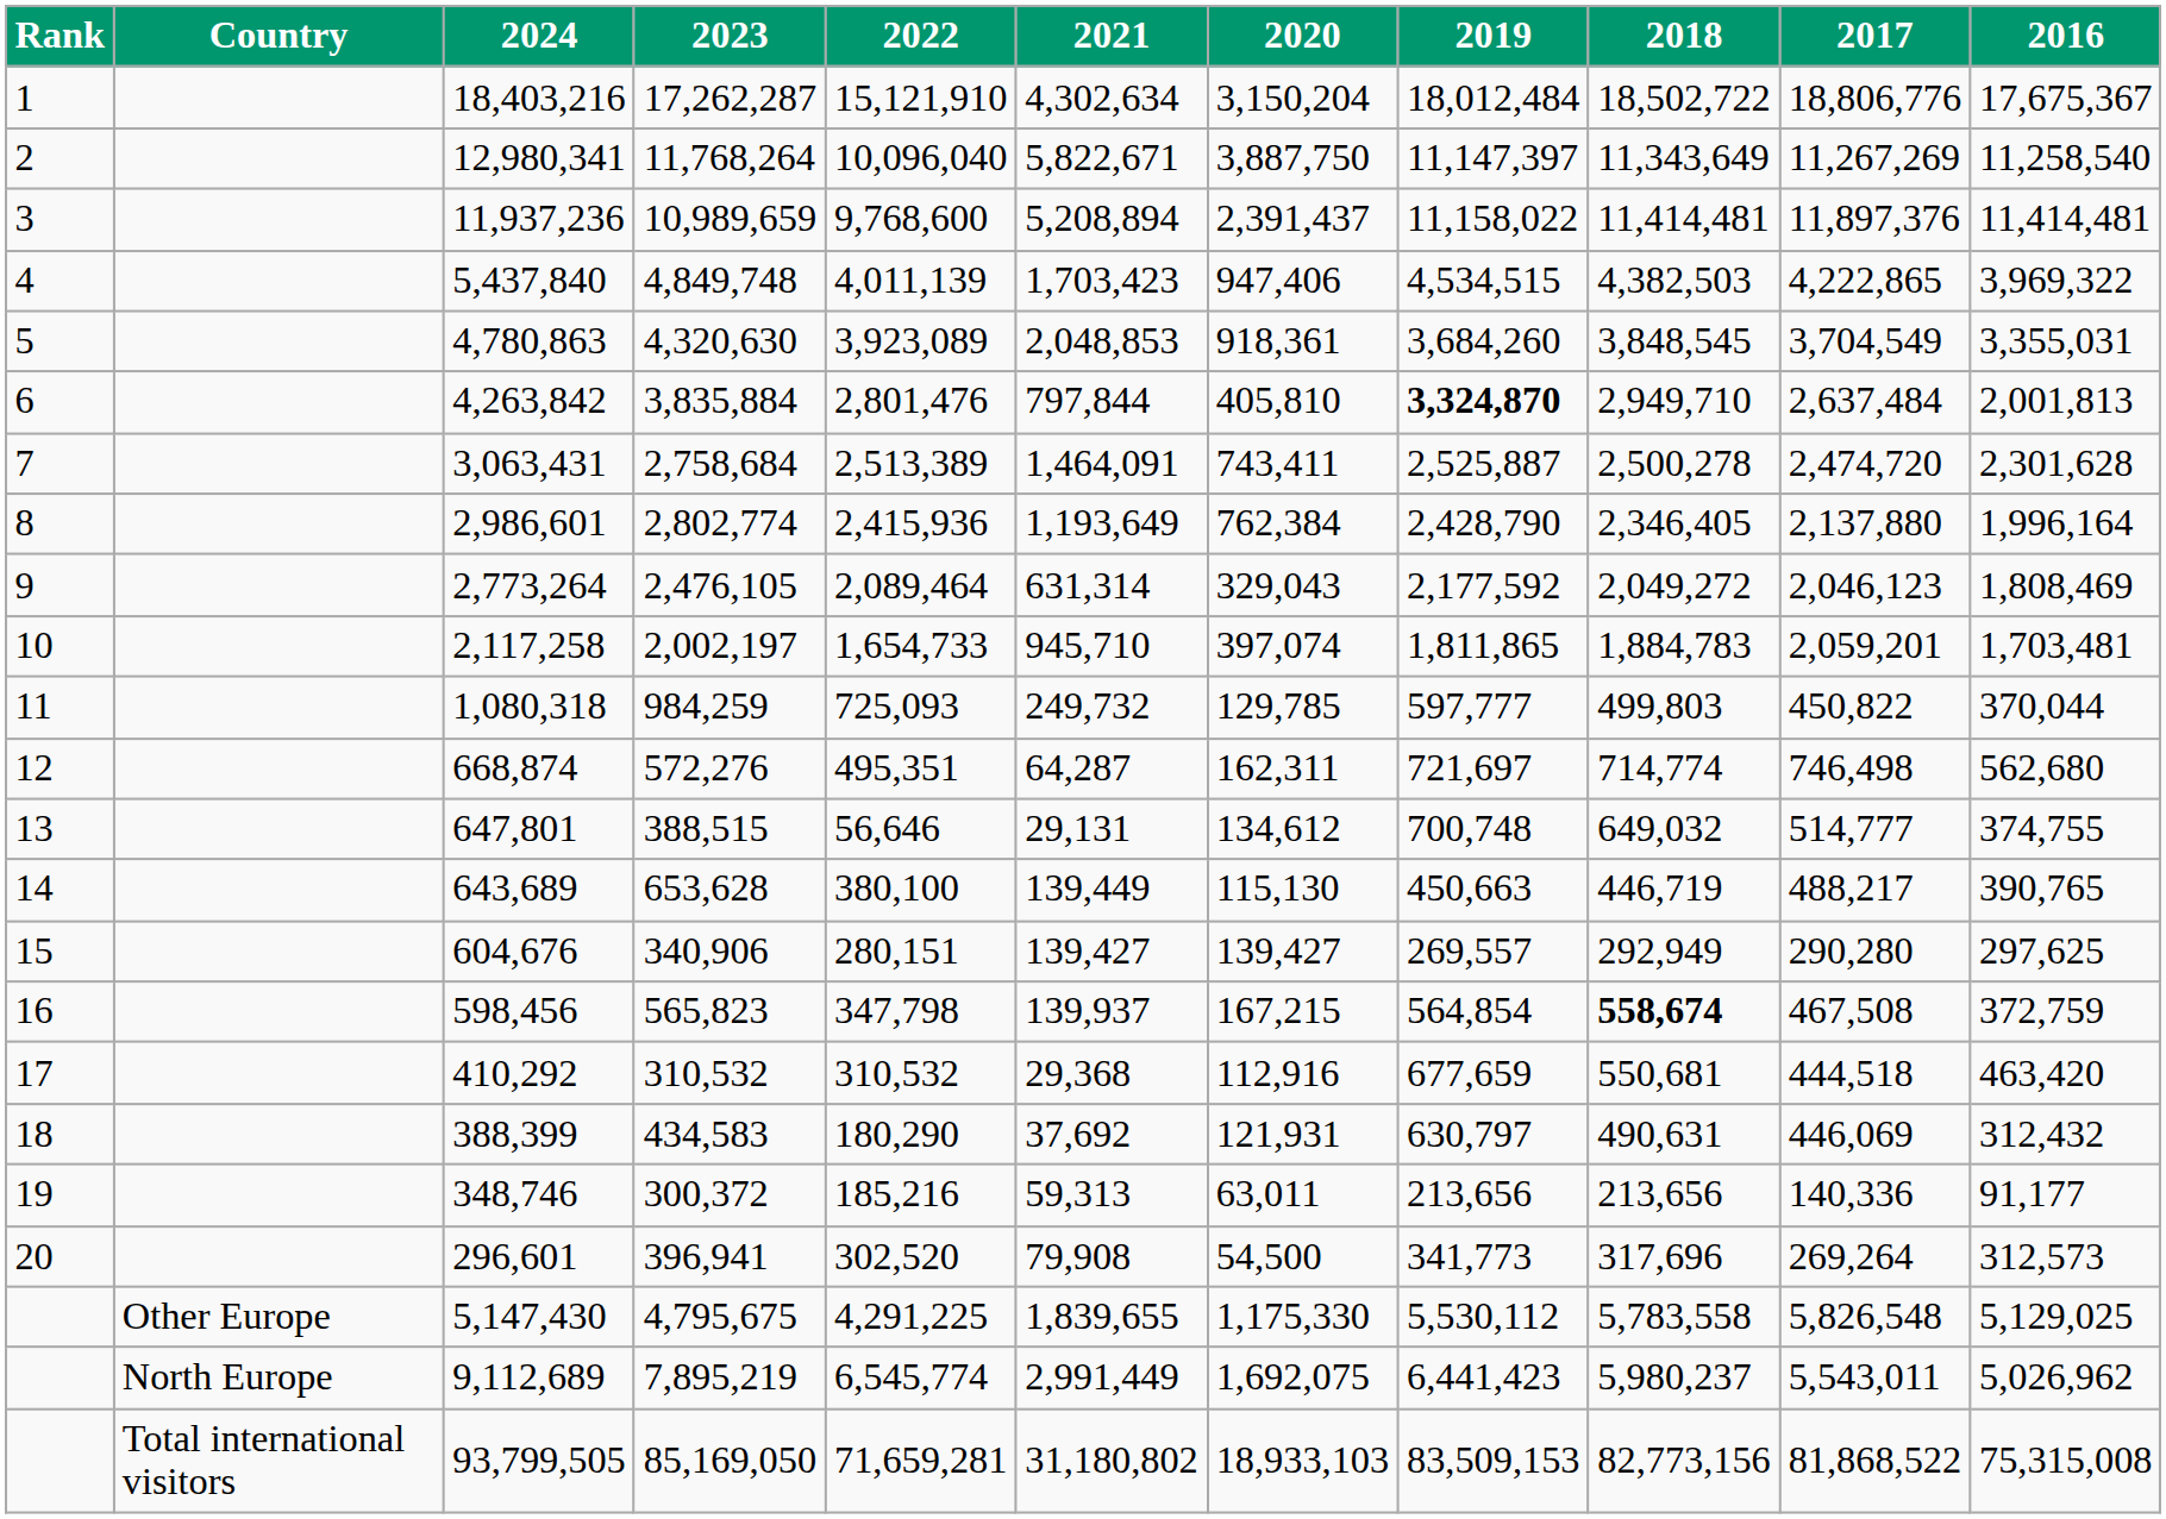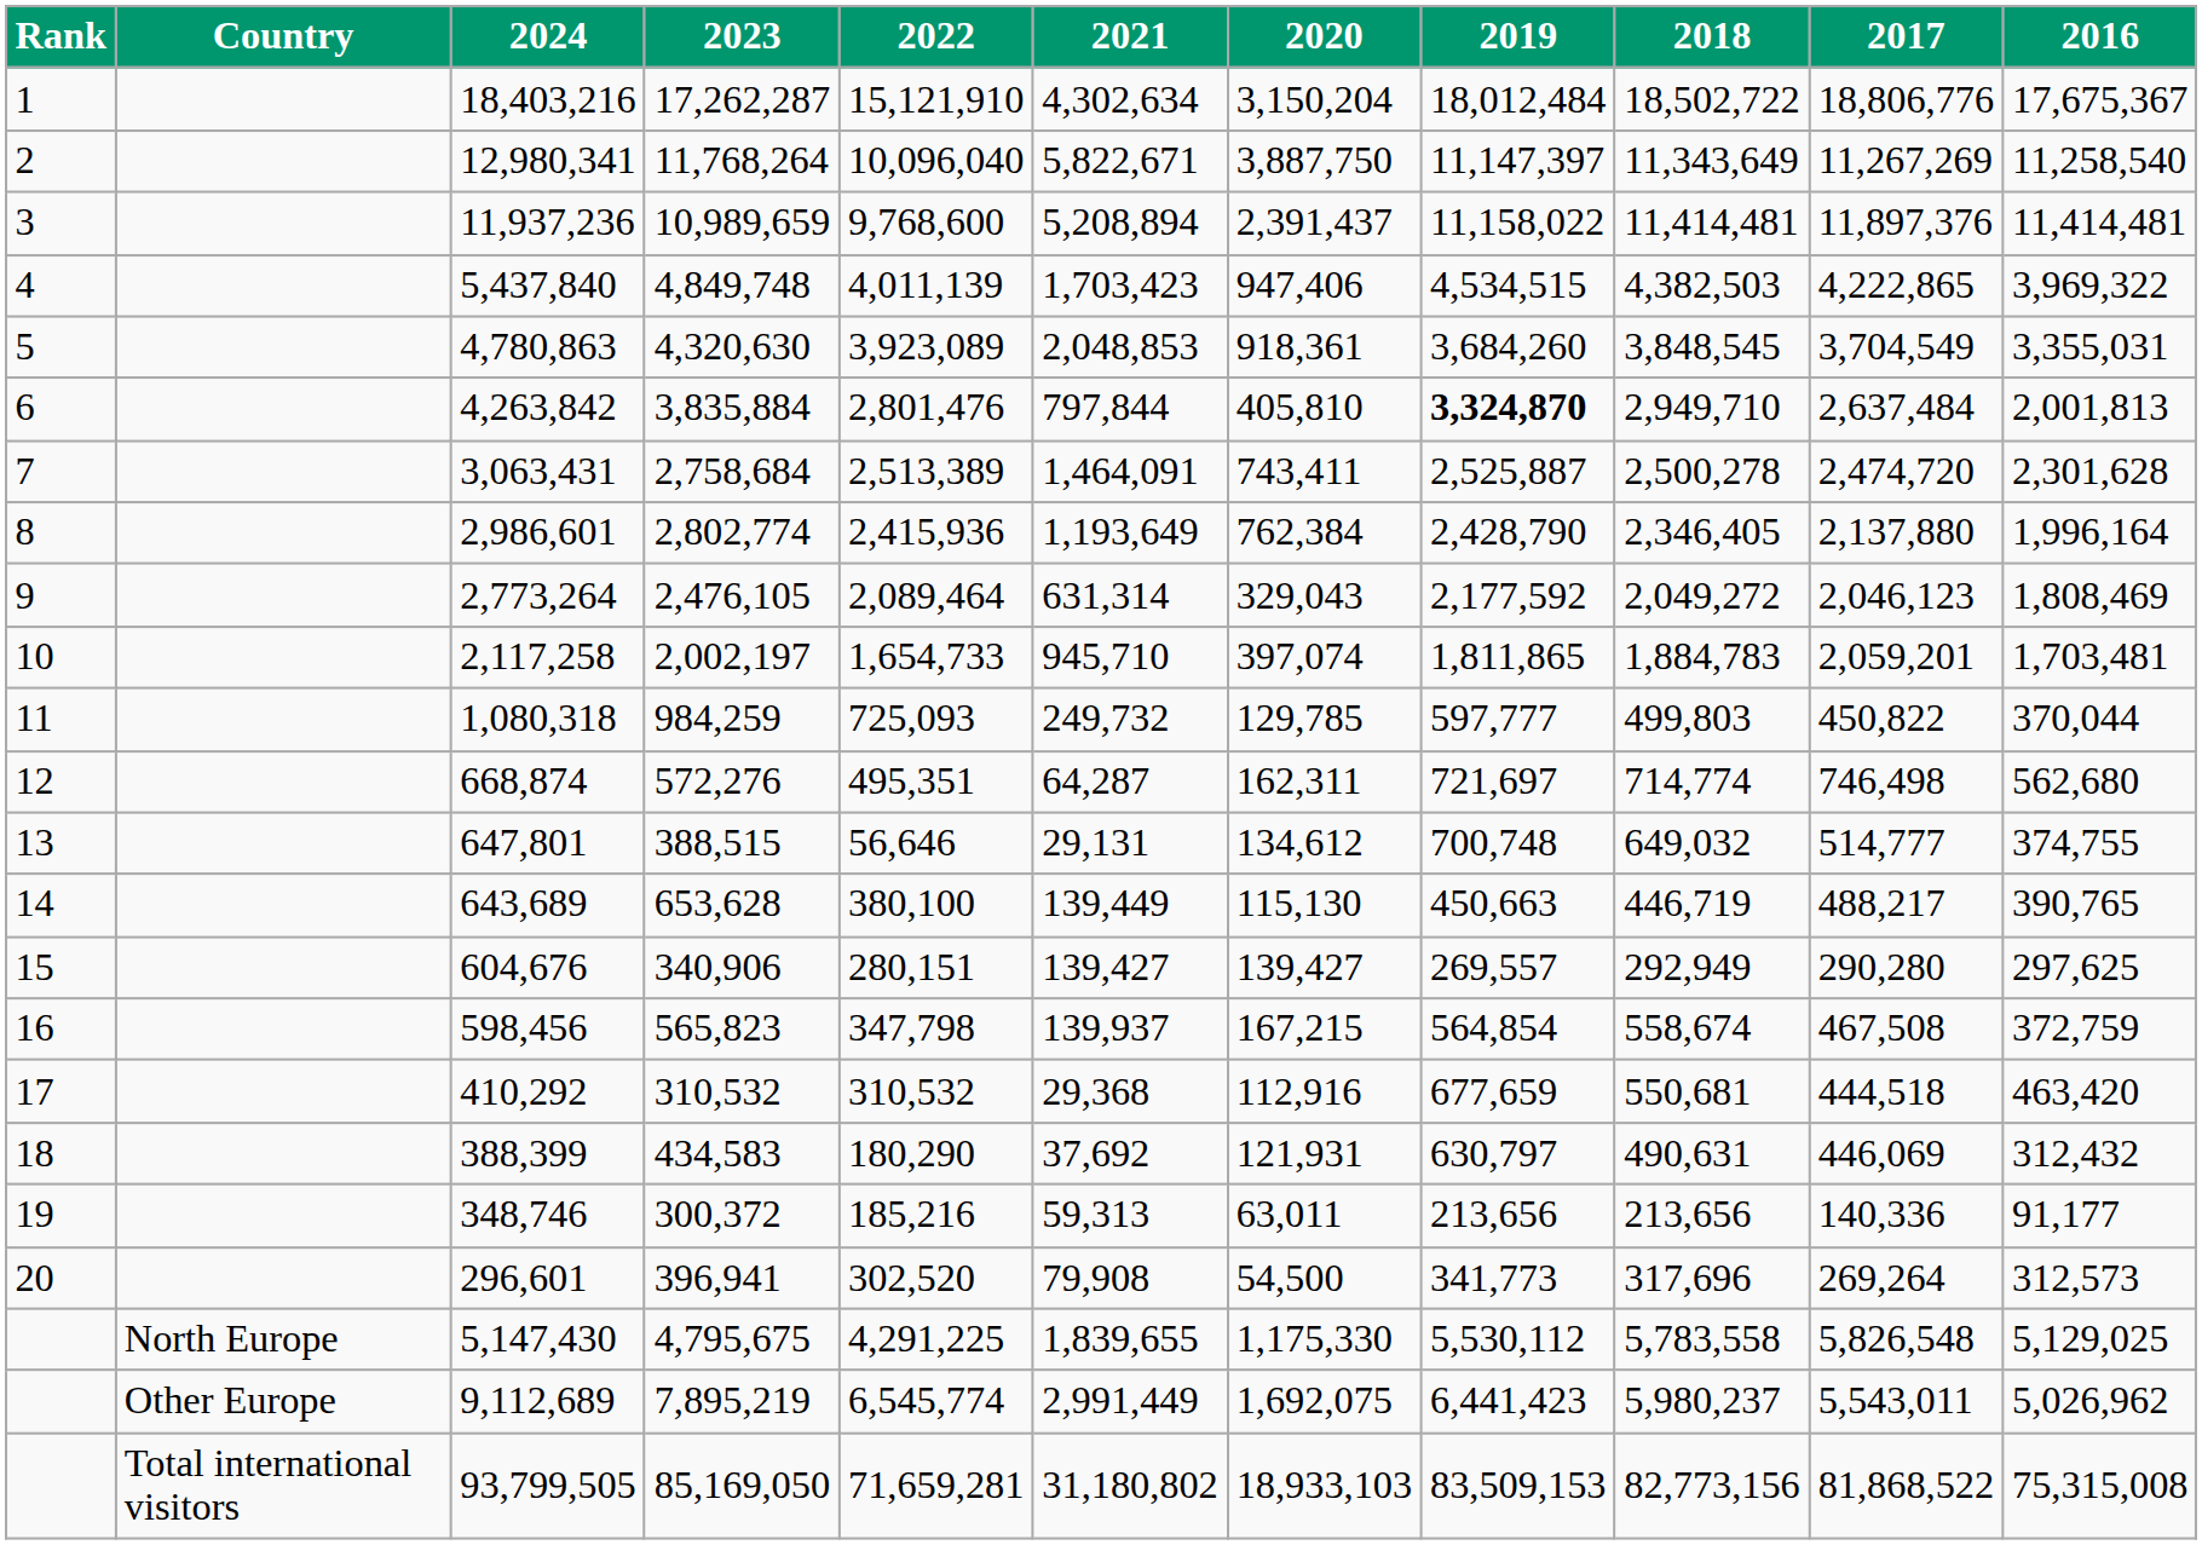 <table class="wikitable sortable">
 <tr>
 </tr>
 <tr style="color:white;">
 <th style="width:5px; background:#00966E;">Rank</th>
 <th style="width:130px; background:#00966E;">Country</th>
 <th style="width:50px; background:#00966E;">2024</th>
 <th style="width:50px; background:#00966E;">2023</th>
 <th style="width:50px; background:#00966E;">2022</th>
 <th style="width:50px; background:#00966E;">2021</th>
 <th style="width:50px; background:#00966E;">2020</th>
 <th style="width:50px; background:#00966E;">2019</th>
 <th style="width:50px; background:#00966E;">2018</th>
 <th style="width:50px; background:#00966E;">2017</th>
 <th style="width:50px; background:#00966E;">2016</th>
 </tr>
 <tr>
 <td>1</td>
 <td></td>
 <td>18,403,216</td>
 <td>17,262,287</td>
 <td>15,121,910</td>
 <td>4,302,634</td>
 <td>3,150,204</td>
 <td>18,012,484</td>
 <td>18,502,722</td>
 <td>18,806,776</td>
 <td>17,675,367</td>
 </tr>
 <tr>
 <td>2</td>
 <td></td>
 <td>12,980,341</td>
 <td>11,768,264</td>
 <td>10,096,040</td>
 <td>5,822,671</td>
 <td>3,887,750</td>
 <td>11,147,397</td>
 <td>11,343,649</td>
 <td>11,267,269</td>
 <td>11,258,540</td>
 </tr>
 <tr>
 <td>3</td>
 <td></td>
 <td>11,937,236</td>
 <td>10,989,659</td>
 <td>9,768,600</td>
 <td>5,208,894</td>
 <td>2,391,437</td>
 <td>11,158,022</td>
 <td>11,414,481</td>
 <td>11,897,376</td>
 <td>11,414,481</td>
 </tr>
 <tr>
 <td>4</td>
 <td></td>
 <td>5,437,840</td>
 <td>4,849,748</td>
 <td>4,011,139</td>
 <td>1,703,423</td>
 <td>947,406</td>
 <td>4,534,515</td>
 <td>4,382,503</td>
 <td>4,222,865</td>
 <td>3,969,322</td>
 </tr>
 <tr>
 <td>5</td>
 <td></td>
 <td>4,780,863</td>
 <td>4,320,630</td>
 <td>3,923,089</td>
 <td>2,048,853</td>
 <td>918,361</td>
 <td>3,684,260</td>
 <td>3,848,545</td>
 <td>3,704,549</td>
 <td>3,355,031</td>
 </tr>
 <tr>
 <td>6</td>
 <td></td>
 <td>4,263,842</td>
 <td>3,835,884</td>
 <td>2,801,476</td>
 <td>797,844</td>
 <td>405,810</td>
 <td><strong>3,324,870</strong></td>
 <td>2,949,710</td>
 <td>2,637,484</td>
 <td>2,001,813</td>
 </tr>
 <tr>
 <td>7</td>
 <td></td>
 <td>3,063,431</td>
 <td>2,758,684</td>
 <td>2,513,389</td>
 <td>1,464,091</td>
 <td>743,411</td>
 <td>2,525,887</td>
 <td>2,500,278</td>
 <td>2,474,720</td>
 <td>2,301,628</td>
 </tr>
 <tr>
 <td>8</td>
 <td></td>
 <td>2,986,601</td>
 <td>2,802,774</td>
 <td>2,415,936</td>
 <td>1,193,649</td>
 <td>762,384</td>
 <td>2,428,790</td>
 <td>2,346,405</td>
 <td>2,137,880</td>
 <td>1,996,164</td>
 </tr>
 <tr>
 <td>9</td>
 <td></td>
 <td>2,773,264</td>
 <td>2,476,105</td>
 <td>2,089,464</td>
 <td>631,314</td>
 <td>329,043</td>
 <td>2,177,592</td>
 <td>2,049,272</td>
 <td>2,046,123</td>
 <td>1,808,469</td>
 </tr>
 <tr>
 <td>10</td>
 <td></td>
 <td>2,117,258</td>
 <td>2,002,197</td>
 <td>1,654,733</td>
 <td>945,710</td>
 <td>397,074</td>
 <td>1,811,865</td>
 <td>1,884,783</td>
 <td>2,059,201</td>
 <td>1,703,481</td>
 </tr>
 <tr>
 <td>11</td>
 <td></td>
 <td>1,080,318</td>
 <td>984,259</td>
 <td>725,093</td>
 <td>249,732</td>
 <td>129,785</td>
 <td>597,777</td>
 <td>499,803</td>
 <td>450,822</td>
 <td>370,044</td>
 </tr>
 <tr>
 <td>12</td>
 <td></td>
 <td>668,874</td>
 <td>572,276</td>
 <td>495,351</td>
 <td>64,287</td>
 <td>162,311</td>
 <td>721,697</td>
 <td>714,774</td>
 <td>746,498</td>
 <td>562,680</td>
 </tr>
 <tr>
 <td>13</td>
 <td></td>
 <td>647,801</td>
 <td>388,515</td>
 <td>56,646</td>
 <td>29,131</td>
 <td>134,612</td>
 <td>700,748</td>
 <td>649,032</td>
 <td>514,777</td>
 <td>374,755</td>
 </tr>
 <tr>
 <td>14</td>
 <td></td>
 <td>643,689</td>
 <td>653,628</td>
 <td>380,100</td>
 <td>139,449</td>
 <td>115,130</td>
 <td>450,663</td>
 <td>446,719</td>
 <td>488,217</td>
 <td>390,765</td>
 </tr>
 <tr>
 <td>15</td>
 <td></td>
 <td>604,676</td>
 <td>340,906</td>
 <td>280,151</td>
 <td>139,427</td>
 <td>139,427</td>
 <td>269,557</td>
 <td>292,949</td>
 <td>290,280</td>
 <td>297,625</td>
 </tr>
 <tr>
 <td>16</td>
 <td></td>
 <td>598,456</td>
 <td>565,823</td>
 <td>347,798</td>
 <td>139,937</td>
 <td>167,215</td>
 <td>564,854</td>
-<td><strong>558,674</strong></td>
+<td>558,674</td>
 <td>467,508</td>
 <td>372,759</td>
 </tr>
 <tr>
 <td>17</td>
 <td></td>
 <td>410,292</td>
 <td>310,532</td>
 <td>310,532</td>
 <td>29,368</td>
 <td>112,916</td>
 <td>677,659</td>
 <td>550,681</td>
 <td>444,518</td>
 <td>463,420</td>
 </tr>
 <tr>
 <td>18</td>
 <td></td>
 <td>388,399</td>
 <td>434,583</td>
 <td>180,290</td>
 <td>37,692</td>
 <td>121,931</td>
 <td>630,797</td>
 <td>490,631</td>
 <td>446,069</td>
 <td>312,432</td>
 </tr>
 <tr>
 <td>19</td>
 <td></td>
 <td>348,746</td>
 <td>300,372</td>
 <td>185,216</td>
 <td>59,313</td>
 <td>63,011</td>
 <td>213,656</td>
 <td>213,656</td>
 <td>140,336</td>
 <td>91,177</td>
 </tr>
 <tr>
 <td>20</td>
 <td></td>
 <td>296,601</td>
 <td>396,941</td>
 <td>302,520</td>
 <td>79,908</td>
 <td>54,500</td>
 <td>341,773</td>
 <td>317,696</td>
 <td>269,264</td>
 <td>312,573</td>
 </tr>
 <tr>
 <td></td>
-<td>Other Europe</td>
+<td>North Europe</td>
 <td>5,147,430</td>
 <td>4,795,675</td>
 <td>4,291,225</td>
 <td>1,839,655</td>
 <td>1,175,330</td>
 <td>5,530,112</td>
 <td>5,783,558</td>
 <td>5,826,548</td>
 <td>5,129,025</td>
 </tr>
 <tr>
 <td></td>
-<td>North Europe</td>
+<td>Other Europe</td>
 <td>9,112,689</td>
 <td>7,895,219</td>
 <td>6,545,774</td>
 <td>2,991,449</td>
 <td>1,692,075</td>
 <td>6,441,423</td>
 <td>5,980,237</td>
 <td>5,543,011</td>
 <td>5,026,962</td>
 </tr>
 <tr>
 <td></td>
 <td>Total international visitors</td>
 <td>93,799,505</td>
 <td>85,169,050</td>
 <td>71,659,281</td>
 <td>31,180,802</td>
 <td>18,933,103</td>
 <td>83,509,153</td>
 <td>82,773,156</td>
 <td>81,868,522</td>
 <td>75,315,008</td>
 </tr>
 </table>
